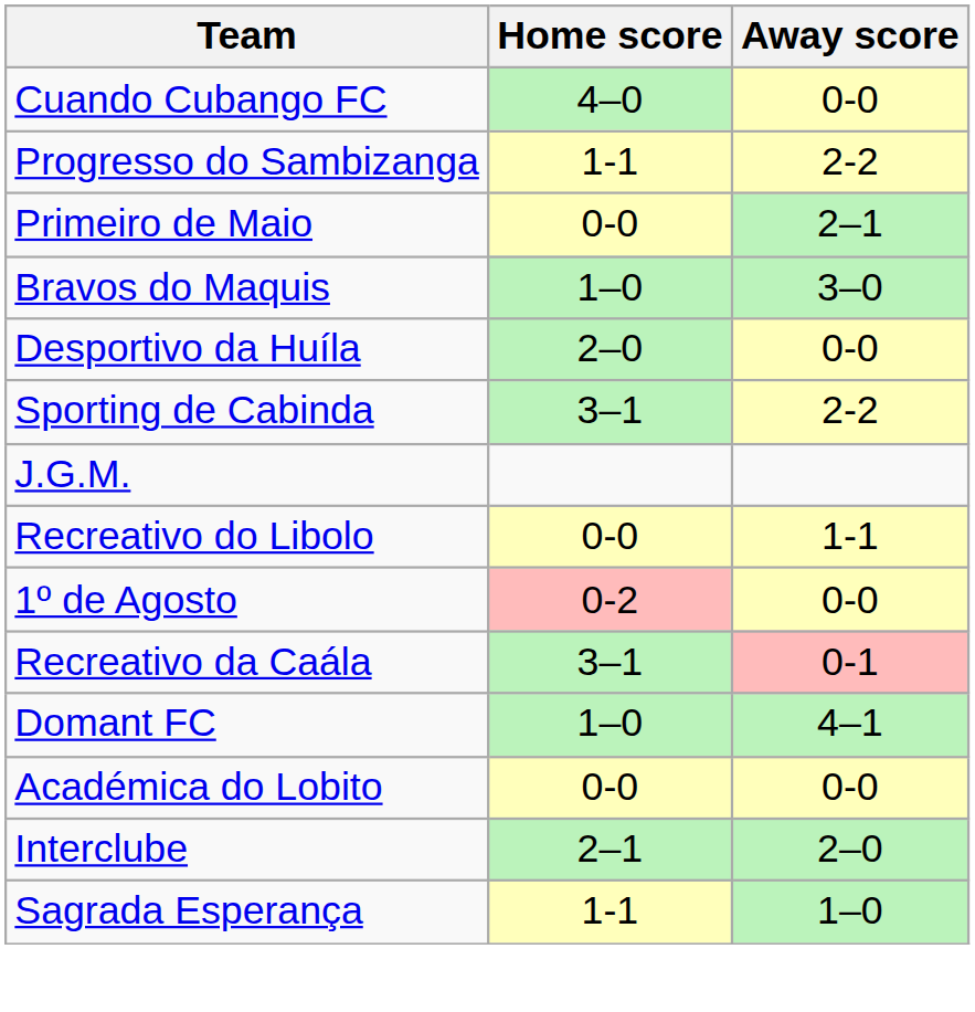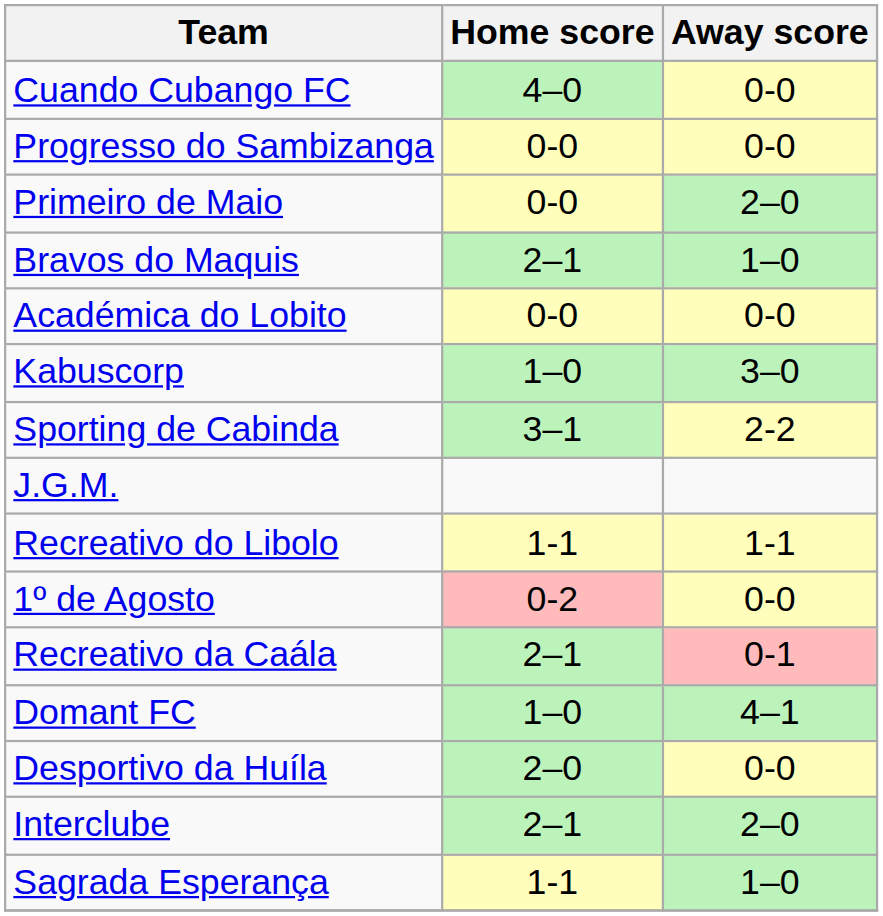 <table class="wikitable" style="text-align: center;">
 <tr>
 <th>Team</th>
 <th>Home score</th>
 <th>Away score</th>
 </tr>
 <tr>
 <td align="left"><a href='#'>Cuando Cubango FC</a></td>
 <td bgcolor=#bbf3bb>4–0</td>
 <td bgcolor=#ffffbb>0-0</td>
 </tr>
 <tr>
 <td align="left"><a href='#'>Progresso do Sambizanga</a></td>
-<td bgcolor=#ffffbb>1-1</td>
-<td bgcolor=#ffffbb>2-2</td>
+<td bgcolor=#ffffbb>0-0</td>
+<td bgcolor=#ffffbb>0-0</td>
 </tr>
 <tr>
 <td align="left"><a href='#'>Primeiro de Maio</a></td>
 <td bgcolor=#ffffbb>0-0</td>
-<td bgcolor=#bbf3bb>2–1</td>
+<td bgcolor=#bbf3bb>2–0</td>
 </tr>
 <tr>
 <td align="left"><a href='#'>Bravos do Maquis</a></td>
+<td bgcolor=#bbf3bb>2–1</td>
+<td bgcolor=#bbf3bb>1–0</td>
+</tr>
+<tr>
+<td align="left"><a href='#'>Académica do Lobito</a></td>
+<td bgcolor=#ffffbb>0-0</td>
+<td bgcolor=#ffffbb>0-0</td>
+</tr>
+<tr>
+<td align="left"><a href='#'>Kabuscorp</a></td>
 <td bgcolor=#bbf3bb>1–0</td>
 <td bgcolor=#bbf3bb>3–0</td>
-</tr>
-<tr>
-<td align="left"><a href='#'>Desportivo da Huíla</a></td>
-<td bgcolor=#bbf3bb>2–0</td>
-<td bgcolor=#ffffbb>0-0</td>
 </tr>
 <tr>
 <td align="left"><a href='#'>Sporting de Cabinda</a></td>
 <td bgcolor=#bbf3bb>3–1</td>
 <td bgcolor=#ffffbb>2-2</td>
 </tr>
 <tr>
 <td align="left"><a href='#'>J.G.M.</a></td>
 <td></td>
 <td></td>
 </tr>
 <tr>
 <td align="left"><a href='#'>Recreativo do Libolo</a></td>
-<td bgcolor=#ffffbb>0-0</td>
+<td bgcolor=#ffffbb>1-1</td>
 <td bgcolor=#ffffbb>1-1</td>
 </tr>
 <tr>
 <td align="left"><a href='#'>1º de Agosto</a></td>
 <td bgcolor=#ffbbbb>0-2</td>
 <td bgcolor=#ffffbb>0-0</td>
 </tr>
 <tr>
 <td align="left"><a href='#'>Recreativo da Caála</a></td>
-<td bgcolor=#bbf3bb>3–1</td>
+<td bgcolor=#bbf3bb>2–1</td>
 <td bgcolor=#ffbbbb>0-1</td>
 </tr>
 <tr>
 <td align="left"><a href='#'>Domant FC</a></td>
 <td bgcolor=#bbf3bb>1–0</td>
 <td bgcolor=#bbf3bb>4–1</td>
 </tr>
 <tr>
-<td align="left"><a href='#'>Académica do Lobito</a></td>
-<td bgcolor=#ffffbb>0-0</td>
+<td align="left"><a href='#'>Desportivo da Huíla</a></td>
+<td bgcolor=#bbf3bb>2–0</td>
 <td bgcolor=#ffffbb>0-0</td>
 </tr>
 <tr>
 <td align="left"><a href='#'>Interclube</a></td>
 <td bgcolor=#bbf3bb>2–1</td>
 <td bgcolor=#bbf3bb>2–0</td>
 </tr>
 <tr>
 <td align="left"><a href='#'>Sagrada Esperança</a></td>
 <td bgcolor=#ffffbb>1-1</td>
 <td bgcolor=#bbf3bb>1–0</td>
 </tr>
 <tr>
 </tr>
 </table>
